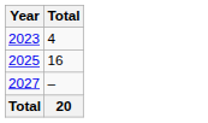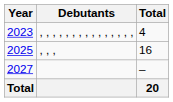 <table class="wikitable sortable">
 <tr>
 <th>Year</th>
+<th>Debutants</th>
 <th>Total</th>
 </tr>
 <tr>
 <td><a href='#'>2023</a></td>
+<td>, , , , , , , , , , , , , , , </td>
 <td>4</td>
 </tr>
 <tr>
 <td><a href='#'>2025</a></td>
+<td>, , , </td>
 <td>16</td>
 </tr>
 <tr>
 <td><a href='#'>2027</a></td>
+<td></td>
 <td>–</td>
 </tr>
 <tr>
 <th>Total</th>
+<th></th>
 <th>20</th>
 </tr>
 </table>
